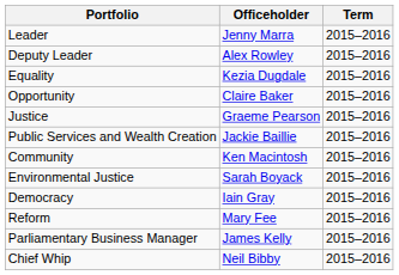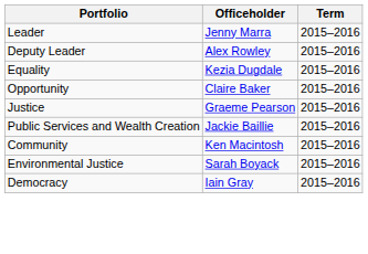 <table class="wikitable">
 <tr>
 <th>Portfolio</th>
 <th>Officeholder</th>
 <th>Term</th>
 </tr>
 <tr>
 <td>Leader</td>
 <td><a href='#'>Jenny Marra</a></td>
 <td>2015–2016</td>
 </tr>
 <tr>
 <td>Deputy Leader</td>
 <td><a href='#'>Alex Rowley</a></td>
 <td>2015–2016</td>
 </tr>
 <tr>
 <td>Equality</td>
 <td><a href='#'>Kezia Dugdale</a></td>
 <td>2015–2016</td>
 </tr>
 <tr>
 <td>Opportunity</td>
 <td><a href='#'>Claire Baker</a></td>
 <td>2015–2016</td>
 </tr>
 <tr>
 <td>Justice</td>
 <td><a href='#'>Graeme Pearson</a></td>
 <td>2015–2016</td>
 </tr>
 <tr>
 <td>Public Services and Wealth Creation</td>
 <td><a href='#'>Jackie Baillie</a></td>
 <td>2015–2016</td>
 </tr>
 <tr>
 <td>Community</td>
 <td><a href='#'>Ken Macintosh</a></td>
 <td>2015–2016</td>
 </tr>
 <tr>
 <td>Environmental Justice</td>
 <td><a href='#'>Sarah Boyack</a></td>
 <td>2015–2016</td>
 </tr>
 <tr>
 <td>Democracy</td>
 <td><a href='#'>Iain Gray</a></td>
 <td>2015–2016</td>
 </tr>
-<tr>
-<td>Reform</td>
-<td><a href='#'>Mary Fee</a></td>
-<td>2015–2016</td>
-</tr>
-<tr>
-<td>Parliamentary Business Manager</td>
-<td><a href='#'>James Kelly</a></td>
-<td>2015–2016</td>
-</tr>
-<tr>
-<td>Chief Whip</td>
-<td><a href='#'>Neil Bibby</a></td>
-<td>2015–2016</td>
-</tr>
 </table>
